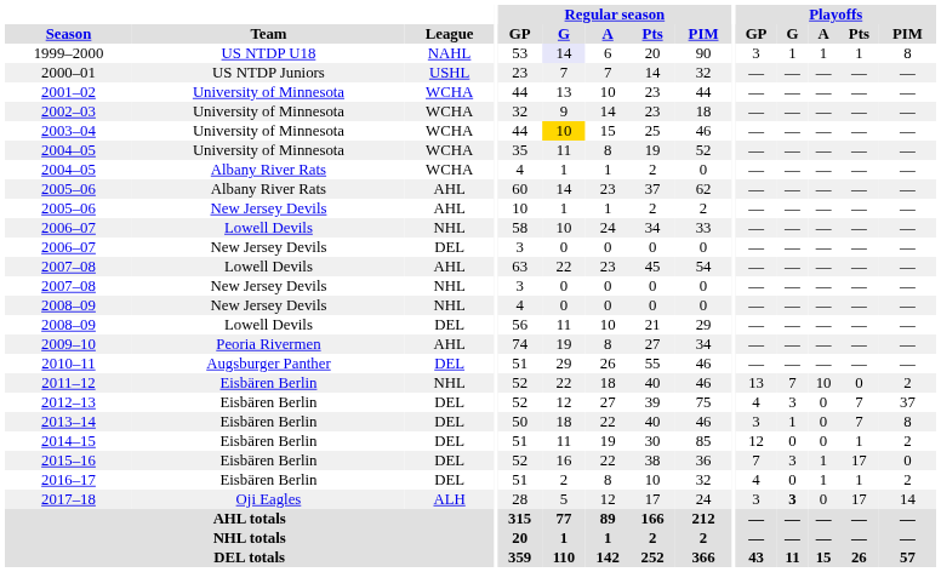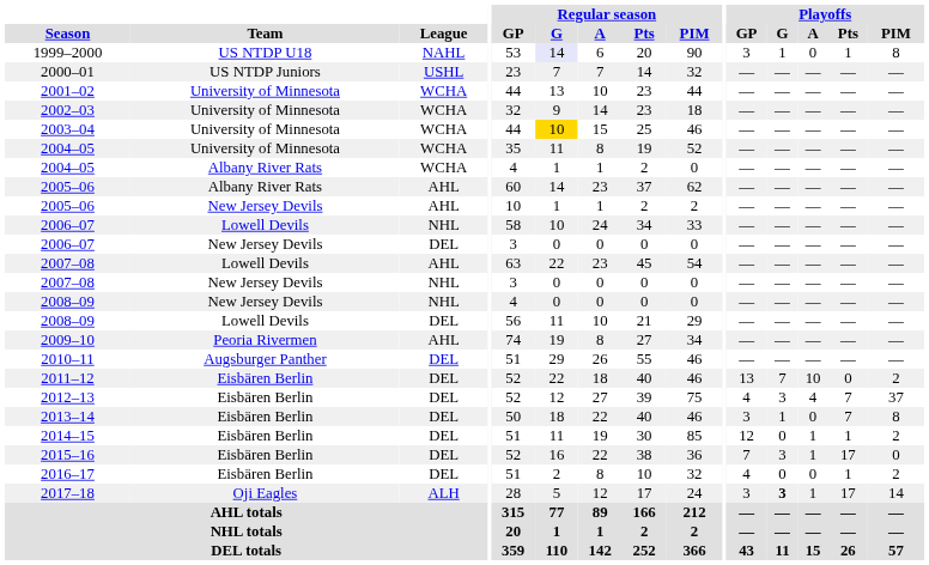 <table border="0" cellpadding="1" cellspacing="0" style="text-align:center; width:60em">
 <tr bgcolor="#e0e0e0">
 <th colspan="3" bgcolor="#ffffff"></th>
 <th rowspan="100" bgcolor="#ffffff"></th>
 <th colspan="5"><a href='#'>Regular season</a></th>
 <th rowspan="100" bgcolor="#ffffff"></th>
 <th colspan="5"><a href='#'>Playoffs</a></th>
 </tr>
 <tr bgcolor="#e0e0e0">
 <th><a href='#'>Season</a></th>
 <th>Team</th>
 <th>League</th>
 <th>GP</th>
 <th><a href='#'>G</a></th>
 <th><a href='#'>A</a></th>
 <th><a href='#'>Pts</a></th>
 <th><a href='#'>PIM</a></th>
 <th>GP</th>
 <th>G</th>
 <th>A</th>
 <th>Pts</th>
 <th>PIM</th>
 </tr>
 <tr>
 <td>1999–2000</td>
 <td><a href='#'>US NTDP U18</a></td>
 <td><a href='#'>NAHL</a></td>
 <td>53</td>
 <td style="background: lavender;">14</td>
 <td>6</td>
 <td>20</td>
 <td>90</td>
 <td>3</td>
 <td>1</td>
-<td>1</td>
+<td>0</td>
 <td>1</td>
 <td>8</td>
 </tr>
 <tr bgcolor="#f0f0f0">
 <td>2000–01</td>
 <td>US NTDP Juniors</td>
 <td><a href='#'>USHL</a></td>
 <td>23</td>
 <td>7</td>
 <td>7</td>
 <td>14</td>
 <td>32</td>
 <td>—</td>
 <td>—</td>
 <td>—</td>
 <td>—</td>
 <td>—</td>
 </tr>
 <tr>
 <td><a href='#'>2001–02</a></td>
 <td><a href='#'>University of Minnesota</a></td>
 <td><a href='#'>WCHA</a></td>
 <td>44</td>
 <td>13</td>
 <td>10</td>
 <td>23</td>
 <td>44</td>
 <td>—</td>
 <td>—</td>
 <td>—</td>
 <td>—</td>
 <td>—</td>
 </tr>
 <tr bgcolor="#f0f0f0">
 <td><a href='#'>2002–03</a></td>
 <td>University of Minnesota</td>
 <td>WCHA</td>
 <td>32</td>
 <td>9</td>
 <td>14</td>
 <td>23</td>
 <td>18</td>
 <td>—</td>
 <td>—</td>
 <td>—</td>
 <td>—</td>
 <td>—</td>
 </tr>
 <tr>
 <td><a href='#'>2003–04</a></td>
 <td>University of Minnesota</td>
 <td>WCHA</td>
 <td>44</td>
 <td style="background: gold;">10</td>
 <td>15</td>
 <td>25</td>
 <td>46</td>
 <td>—</td>
 <td>—</td>
 <td>—</td>
 <td>—</td>
 <td>—</td>
 </tr>
 <tr bgcolor="#f0f0f0">
 <td><a href='#'>2004–05</a></td>
 <td>University of Minnesota</td>
 <td>WCHA</td>
 <td>35</td>
 <td>11</td>
 <td>8</td>
 <td>19</td>
 <td>52</td>
 <td>—</td>
 <td>—</td>
 <td>—</td>
 <td>—</td>
 <td>—</td>
 </tr>
 <tr>
 <td><a href='#'>2004–05</a></td>
 <td><a href='#'>Albany River Rats</a></td>
 <td>WCHA</td>
 <td>4</td>
 <td>1</td>
 <td>1</td>
 <td>2</td>
 <td>0</td>
 <td>—</td>
 <td>—</td>
 <td>—</td>
 <td>—</td>
 <td>—</td>
 </tr>
 <tr bgcolor="#f0f0f0">
 <td><a href='#'>2005–06</a></td>
 <td>Albany River Rats</td>
 <td>AHL</td>
 <td>60</td>
 <td>14</td>
 <td>23</td>
 <td>37</td>
 <td>62</td>
 <td>—</td>
 <td>—</td>
 <td>—</td>
 <td>—</td>
 <td>—</td>
 </tr>
 <tr>
 <td><a href='#'>2005–06</a></td>
 <td><a href='#'>New Jersey Devils</a></td>
 <td>AHL</td>
 <td>10</td>
 <td>1</td>
 <td>1</td>
 <td>2</td>
 <td>2</td>
 <td>—</td>
 <td>—</td>
 <td>—</td>
 <td>—</td>
 <td>—</td>
 </tr>
 <tr bgcolor="#f0f0f0">
 <td><a href='#'>2006–07</a></td>
 <td><a href='#'>Lowell Devils</a></td>
 <td>NHL</td>
 <td>58</td>
 <td>10</td>
 <td>24</td>
 <td>34</td>
 <td>33</td>
 <td>—</td>
 <td>—</td>
 <td>—</td>
 <td>—</td>
 <td>—</td>
 </tr>
 <tr>
 <td><a href='#'>2006–07</a></td>
 <td>New Jersey Devils</td>
 <td>DEL</td>
 <td>3</td>
 <td>0</td>
 <td>0</td>
 <td>0</td>
 <td>0</td>
 <td>—</td>
 <td>—</td>
 <td>—</td>
 <td>—</td>
 <td>—</td>
 </tr>
 <tr bgcolor="#f0f0f0">
 <td><a href='#'>2007–08</a></td>
 <td>Lowell Devils</td>
 <td>AHL</td>
 <td>63</td>
 <td>22</td>
 <td>23</td>
 <td>45</td>
 <td>54</td>
 <td>—</td>
 <td>—</td>
 <td>—</td>
 <td>—</td>
 <td>—</td>
 </tr>
 <tr>
 <td><a href='#'>2007–08</a></td>
 <td>New Jersey Devils</td>
 <td>NHL</td>
 <td>3</td>
 <td>0</td>
 <td>0</td>
 <td>0</td>
 <td>0</td>
 <td>—</td>
 <td>—</td>
 <td>—</td>
 <td>—</td>
 <td>—</td>
 </tr>
 <tr bgcolor="#f0f0f0">
 <td><a href='#'>2008–09</a></td>
 <td>New Jersey Devils</td>
 <td>NHL</td>
 <td>4</td>
 <td>0</td>
 <td>0</td>
 <td>0</td>
 <td>0</td>
 <td>—</td>
 <td>—</td>
 <td>—</td>
 <td>—</td>
 <td>—</td>
 </tr>
 <tr>
 <td><a href='#'>2008–09</a></td>
 <td>Lowell Devils</td>
 <td>DEL</td>
 <td>56</td>
 <td>11</td>
 <td>10</td>
 <td>21</td>
 <td>29</td>
 <td>—</td>
 <td>—</td>
 <td>—</td>
 <td>—</td>
 <td>—</td>
 </tr>
 <tr bgcolor="#f0f0f0">
 <td><a href='#'>2009–10</a></td>
 <td><a href='#'>Peoria Rivermen</a></td>
 <td>AHL</td>
 <td>74</td>
 <td>19</td>
 <td>8</td>
 <td>27</td>
 <td>34</td>
 <td>—</td>
 <td>—</td>
 <td>—</td>
 <td>—</td>
 <td>—</td>
 </tr>
 <tr>
 <td><a href='#'>2010–11</a></td>
 <td><a href='#'>Augsburger Panther</a></td>
 <td><a href='#'>DEL</a></td>
 <td>51</td>
 <td>29</td>
 <td>26</td>
 <td>55</td>
 <td>46</td>
 <td>—</td>
 <td>—</td>
 <td>—</td>
 <td>—</td>
 <td>—</td>
 </tr>
 <tr bgcolor="#f0f0f0">
 <td><a href='#'>2011–12</a></td>
 <td><a href='#'>Eisbären Berlin</a></td>
-<td>NHL</td>
+<td>DEL</td>
 <td>52</td>
 <td>22</td>
 <td>18</td>
 <td>40</td>
 <td>46</td>
 <td>13</td>
 <td>7</td>
 <td>10</td>
 <td>0</td>
 <td>2</td>
 </tr>
 <tr>
 <td><a href='#'>2012–13</a></td>
 <td>Eisbären Berlin</td>
 <td>DEL</td>
 <td>52</td>
 <td>12</td>
 <td>27</td>
 <td>39</td>
 <td>75</td>
 <td>4</td>
 <td>3</td>
-<td>0</td>
+<td>4</td>
 <td>7</td>
 <td>37</td>
 </tr>
 <tr bgcolor="#f0f0f0">
 <td><a href='#'>2013–14</a></td>
 <td>Eisbären Berlin</td>
 <td>DEL</td>
 <td>50</td>
 <td>18</td>
 <td>22</td>
 <td>40</td>
 <td>46</td>
 <td>3</td>
 <td>1</td>
 <td>0</td>
 <td>7</td>
 <td>8</td>
 </tr>
 <tr>
 <td><a href='#'>2014–15</a></td>
 <td>Eisbären Berlin</td>
 <td>DEL</td>
 <td>51</td>
 <td>11</td>
 <td>19</td>
 <td>30</td>
 <td>85</td>
 <td>12</td>
 <td>0</td>
-<td>0</td>
+<td>1</td>
 <td>1</td>
 <td>2</td>
 </tr>
 <tr bgcolor="#f0f0f0">
 <td><a href='#'>2015–16</a></td>
 <td>Eisbären Berlin</td>
 <td>DEL</td>
 <td>52</td>
 <td>16</td>
 <td>22</td>
 <td>38</td>
 <td>36</td>
 <td>7</td>
 <td>3</td>
 <td>1</td>
 <td>17</td>
 <td>0</td>
 </tr>
 <tr>
 <td><a href='#'>2016–17</a></td>
 <td>Eisbären Berlin</td>
 <td>DEL</td>
 <td>51</td>
 <td>2</td>
 <td>8</td>
 <td>10</td>
 <td>32</td>
 <td>4</td>
 <td>0</td>
-<td>1</td>
+<td>0</td>
 <td>1</td>
 <td>2</td>
 </tr>
 <tr bgcolor="#f0f0f0">
 <td><a href='#'>2017–18</a></td>
 <td><a href='#'>Oji Eagles</a></td>
 <td><a href='#'>ALH</a></td>
 <td>28</td>
 <td>5</td>
 <td>12</td>
 <td>17</td>
 <td>24</td>
 <td>3</td>
 <td><strong>3</strong></td>
-<td>0</td>
+<td>1</td>
 <td>17</td>
 <td>14</td>
 </tr>
 <tr bgcolor="#e0e0e0">
 <th colspan="3">AHL totals</th>
 <th>315</th>
 <th>77</th>
 <th>89</th>
 <th>166</th>
 <th>212</th>
 <th>—</th>
 <th>—</th>
 <th>—</th>
 <th>—</th>
 <th>—</th>
 </tr>
 <tr bgcolor="#e0e0e0">
 <th colspan="3">NHL totals</th>
 <th>20</th>
 <th>1</th>
 <th>1</th>
 <th>2</th>
 <th>2</th>
 <th>—</th>
 <th>—</th>
 <th>—</th>
 <th>—</th>
 <th>—</th>
 </tr>
 <tr bgcolor="#e0e0e0">
 <th colspan="3">DEL totals</th>
 <th>359</th>
 <th>110</th>
 <th>142</th>
 <th>252</th>
 <th>366</th>
 <th>43</th>
 <th>11</th>
 <th>15</th>
 <th>26</th>
 <th>57</th>
 </tr>
 </table>
